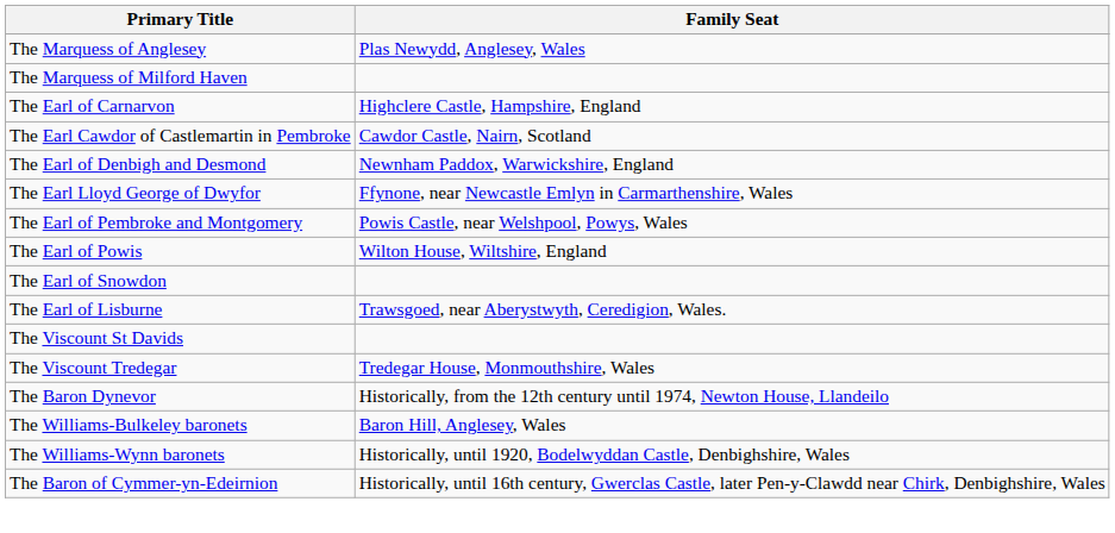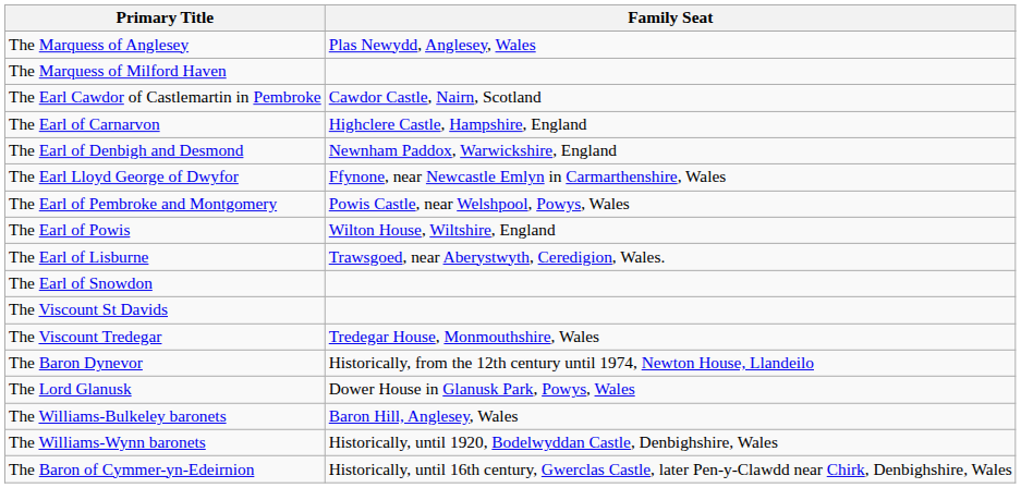 <table class="wikitable" style="text-align:left">
 <tr>
 <th>Primary Title</th>
 <th>Family Seat</th>
 </tr>
 <tr>
 </tr>
 <tr>
 <td>The <a href='#'>Marquess of Anglesey</a></td>
 <td><a href='#'>Plas Newydd</a>, <a href='#'>Anglesey</a>, <a href='#'>Wales</a></td>
 </tr>
 <tr>
 <td>The <a href='#'>Marquess of Milford Haven</a></td>
 <td></td>
 </tr>
 <tr>
+<td>The <a href='#'>Earl Cawdor</a> of Castlemartin in <a href='#'>Pembroke</a></td>
+<td><a href='#'>Cawdor Castle</a>, <a href='#'>Nairn</a>, Scotland</td>
+</tr>
+<tr>
 <td>The <a href='#'>Earl of Carnarvon</a></td>
 <td><a href='#'>Highclere Castle</a>, <a href='#'>Hampshire</a>, England</td>
-</tr>
-<tr>
-<td>The <a href='#'>Earl Cawdor</a> of Castlemartin in <a href='#'>Pembroke</a></td>
-<td><a href='#'>Cawdor Castle</a>, <a href='#'>Nairn</a>, Scotland</td>
 </tr>
 <tr>
 <td>The <a href='#'>Earl of Denbigh and Desmond</a></td>
 <td><a href='#'>Newnham Paddox</a>, <a href='#'>Warwickshire</a>, England</td>
 </tr>
 <tr>
 <td>The <a href='#'>Earl Lloyd George of Dwyfor</a></td>
 <td><a href='#'>Ffynone</a>, near <a href='#'>Newcastle Emlyn</a> in <a href='#'>Carmarthenshire</a>, Wales</td>
 </tr>
 <tr>
 <td>The <a href='#'>Earl of Pembroke and Montgomery</a></td>
 <td><a href='#'>Powis Castle</a>, near <a href='#'>Welshpool</a>, <a href='#'>Powys</a>, Wales</td>
 </tr>
 <tr>
 <td>The <a href='#'>Earl of Powis</a></td>
 <td><a href='#'>Wilton House</a>, <a href='#'>Wiltshire</a>, England</td>
 </tr>
 <tr>
+<td>The <a href='#'>Earl of Lisburne</a></td>
+<td><a href='#'>Trawsgoed</a>, near <a href='#'>Aberystwyth</a>, <a href='#'>Ceredigion</a>, Wales.</td>
+</tr>
+<tr>
 <td>The <a href='#'>Earl of Snowdon</a></td>
 <td></td>
-</tr>
-<tr>
-<td>The <a href='#'>Earl of Lisburne</a></td>
-<td><a href='#'>Trawsgoed</a>, near <a href='#'>Aberystwyth</a>, <a href='#'>Ceredigion</a>, Wales.</td>
 </tr>
 <tr>
 <td>The <a href='#'>Viscount St Davids</a></td>
 <td></td>
 </tr>
 <tr>
 <td>The <a href='#'>Viscount Tredegar</a></td>
 <td><a href='#'>Tredegar House</a>, <a href='#'>Monmouthshire</a>, Wales</td>
 </tr>
 <tr>
 <td>The <a href='#'>Baron Dynevor</a></td>
 <td>Historically, from the 12th century until 1974, <a href='#'>Newton House, Llandeilo</a></td>
 </tr>
 <tr>
+<td>The <a href='#'>Lord Glanusk</a></td>
+<td>Dower House in <a href='#'>Glanusk Park</a>, <a href='#'>Powys</a>, <a href='#'>Wales</a></td>
+</tr>
+<tr>
 <td>The <a href='#'>Williams-Bulkeley baronets</a></td>
 <td><a href='#'>Baron Hill, Anglesey</a>, Wales</td>
 </tr>
 <tr>
 <td>The <a href='#'>Williams-Wynn baronets</a></td>
 <td>Historically, until 1920, <a href='#'>Bodelwyddan Castle</a>, Denbighshire, Wales</td>
 </tr>
 <tr>
 <td>The <a href='#'>Baron of Cymmer-yn-Edeirnion</a></td>
 <td>Historically, until 16th century, <a href='#'>Gwerclas Castle</a>, later Pen-y-Clawdd near <a href='#'>Chirk</a>, Denbighshire, Wales</td>
 </tr>
 </table>
